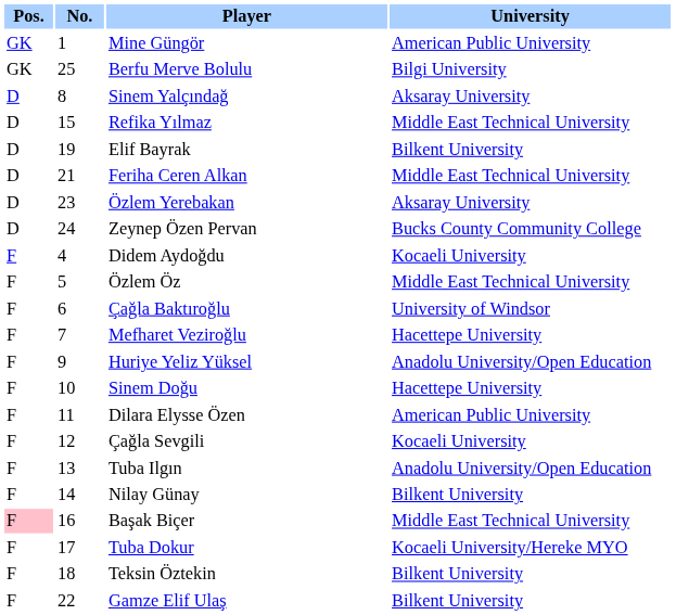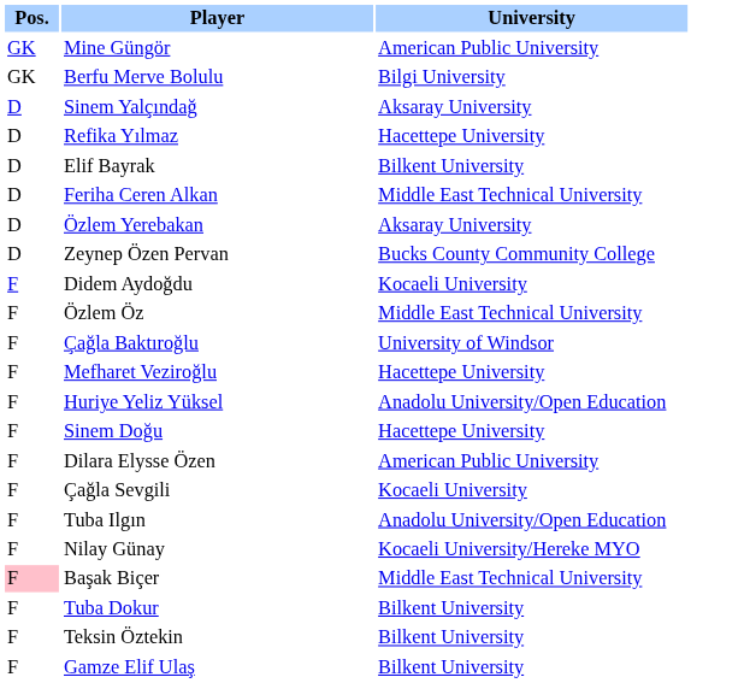 <table border="0" cellspacing="2" cellpadding="2">
 <tr bgcolor=AAD0FF>
 <th width=40>Pos.</th>
-<th width=40>No.</th>
 <th width=250>Player</th>
 <th width=250>University</th>
 </tr>
 <tr>
 <td><a href='#'>GK</a></td>
-<td>1</td>
 <td><a href='#'>Mine Güngör</a></td>
 <td><a href='#'>American Public University</a></td>
 </tr>
 <tr>
 <td>GK</td>
-<td>25</td>
 <td><a href='#'>Berfu Merve Bolulu</a></td>
 <td><a href='#'>Bilgi University</a></td>
 </tr>
 <tr>
 <td><a href='#'>D</a></td>
-<td>8</td>
 <td><a href='#'>Sinem Yalçındağ</a></td>
 <td><a href='#'>Aksaray University</a></td>
 </tr>
 <tr>
 <td>D</td>
-<td>15</td>
 <td><a href='#'>Refika Yılmaz</a></td>
-<td><a href='#'>Middle East Technical University</a></td>
+<td><a href='#'>Hacettepe University</a></td>
 </tr>
 <tr>
 <td>D</td>
-<td>19</td>
 <td>Elif Bayrak</td>
 <td><a href='#'>Bilkent University</a></td>
 </tr>
 <tr>
 <td>D</td>
-<td>21</td>
 <td><a href='#'>Feriha Ceren Alkan</a></td>
 <td><a href='#'>Middle East Technical University</a></td>
 </tr>
 <tr>
 <td>D</td>
-<td>23</td>
 <td><a href='#'>Özlem Yerebakan</a></td>
 <td><a href='#'>Aksaray University</a></td>
 </tr>
 <tr>
 <td>D</td>
-<td>24</td>
 <td>Zeynep Özen Pervan</td>
 <td><a href='#'>Bucks County Community College</a></td>
 </tr>
 <tr>
 <td><a href='#'>F</a></td>
-<td>4</td>
 <td>Didem Aydoğdu</td>
 <td><a href='#'>Kocaeli University</a></td>
 </tr>
 <tr>
 <td>F</td>
-<td>5</td>
 <td>Özlem Öz</td>
 <td><a href='#'>Middle East Technical University</a></td>
 </tr>
 <tr>
 <td>F</td>
-<td>6</td>
 <td><a href='#'>Çağla Baktıroğlu</a></td>
 <td><a href='#'>University of Windsor</a></td>
 </tr>
 <tr>
 <td>F</td>
-<td>7</td>
 <td><a href='#'>Mefharet Veziroğlu</a></td>
 <td><a href='#'>Hacettepe University</a></td>
 </tr>
 <tr>
 <td>F</td>
-<td>9</td>
 <td><a href='#'>Huriye Yeliz Yüksel</a></td>
 <td><a href='#'>Anadolu University/Open Education</a></td>
 </tr>
 <tr>
 <td>F</td>
-<td>10</td>
 <td><a href='#'>Sinem Doğu</a></td>
 <td><a href='#'>Hacettepe University</a></td>
 </tr>
 <tr>
 <td>F</td>
-<td>11</td>
 <td>Dilara Elysse Özen</td>
 <td><a href='#'>American Public University</a></td>
 </tr>
 <tr>
 <td>F</td>
-<td>12</td>
 <td>Çağla Sevgili</td>
 <td><a href='#'>Kocaeli University</a></td>
 </tr>
 <tr>
 <td>F</td>
-<td>13</td>
 <td>Tuba Ilgın</td>
 <td><a href='#'>Anadolu University/Open Education</a></td>
 </tr>
 <tr>
 <td>F</td>
-<td>14</td>
 <td>Nilay Günay</td>
-<td><a href='#'>Bilkent University</a></td>
+<td><a href='#'>Kocaeli University/Hereke MYO</a></td>
 </tr>
 <tr>
 <td style="background: pink;">F</td>
-<td>16</td>
 <td>Başak Biçer</td>
 <td><a href='#'>Middle East Technical University</a></td>
 </tr>
 <tr>
 <td>F</td>
-<td>17</td>
 <td><a href='#'>Tuba Dokur</a></td>
-<td><a href='#'>Kocaeli University/Hereke MYO</a></td>
+<td><a href='#'>Bilkent University</a></td>
 </tr>
 <tr>
 <td>F</td>
-<td>18</td>
 <td>Teksin Öztekin</td>
 <td><a href='#'>Bilkent University</a></td>
 </tr>
 <tr>
 <td>F</td>
-<td>22</td>
 <td><a href='#'>Gamze Elif Ulaş</a></td>
 <td><a href='#'>Bilkent University</a></td>
 </tr>
 </table>
